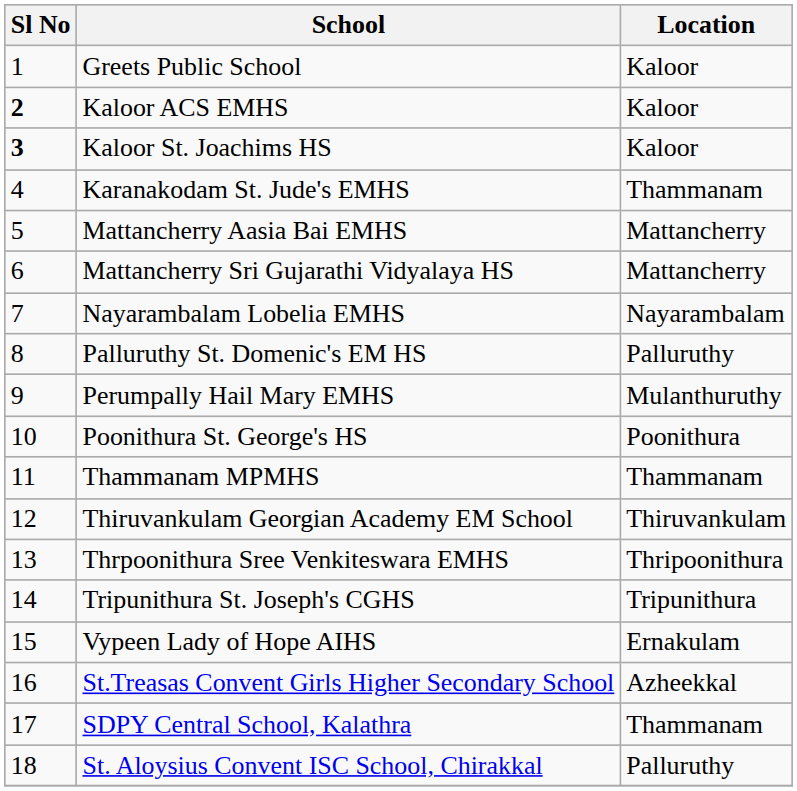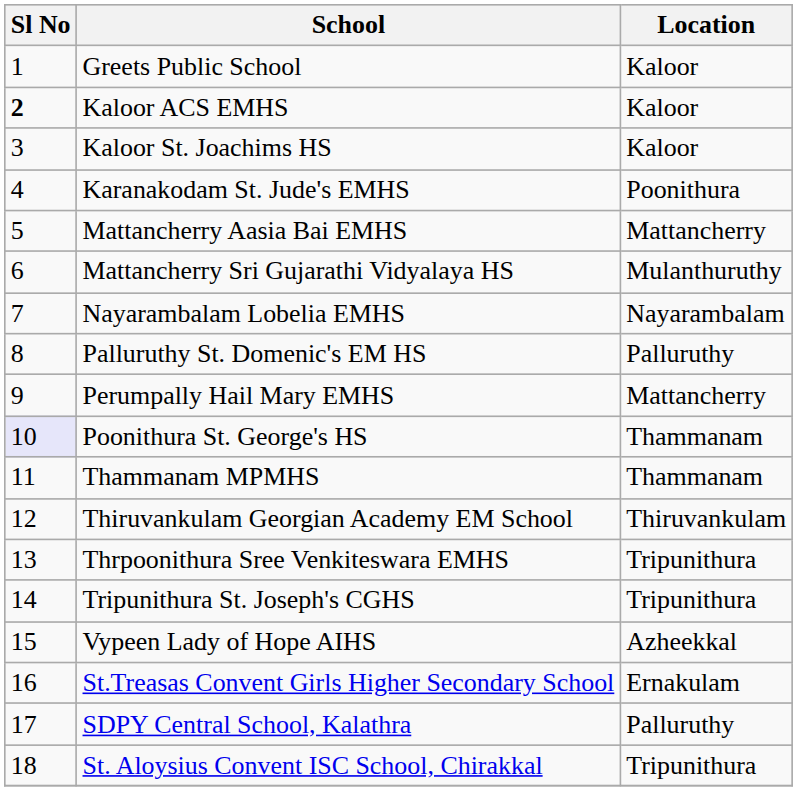 <table class="sortable wikitable">
 <tr>
 <th>Sl No</th>
 <th>School</th>
 <th>Location</th>
 </tr>
 <tr>
 <td>1</td>
 <td>Greets Public School</td>
 <td>Kaloor</td>
 </tr>
 <tr>
 <td><strong>2</strong></td>
 <td>Kaloor ACS EMHS</td>
 <td>Kaloor</td>
 </tr>
 <tr>
-<td><strong>3</strong></td>
+<td>3</td>
 <td>Kaloor St. Joachims HS</td>
 <td>Kaloor</td>
 </tr>
 <tr>
 <td>4</td>
 <td>Karanakodam St. Jude's EMHS</td>
-<td>Thammanam</td>
+<td>Poonithura</td>
 </tr>
 <tr>
 <td>5</td>
 <td>Mattancherry Aasia Bai EMHS</td>
 <td>Mattancherry</td>
 </tr>
 <tr>
 <td>6</td>
 <td>Mattancherry Sri Gujarathi Vidyalaya HS</td>
-<td>Mattancherry</td>
+<td>Mulanthuruthy</td>
 </tr>
 <tr>
 <td>7</td>
 <td>Nayarambalam Lobelia EMHS</td>
 <td>Nayarambalam</td>
 </tr>
 <tr>
 <td>8</td>
 <td>Palluruthy St. Domenic's EM HS</td>
 <td>Palluruthy</td>
 </tr>
 <tr>
 <td>9</td>
 <td>Perumpally Hail Mary EMHS</td>
-<td>Mulanthuruthy</td>
+<td>Mattancherry</td>
 </tr>
 <tr>
-<td>10</td>
+<td style="background: lavender;">10</td>
 <td>Poonithura St. George's HS</td>
-<td>Poonithura</td>
+<td>Thammanam</td>
 </tr>
 <tr>
 <td>11</td>
 <td>Thammanam MPMHS</td>
 <td>Thammanam</td>
 </tr>
 <tr>
 <td>12</td>
 <td>Thiruvankulam Georgian Academy EM School</td>
 <td>Thiruvankulam</td>
 </tr>
 <tr>
 <td>13</td>
 <td>Thrpoonithura Sree Venkiteswara EMHS</td>
-<td>Thripoonithura</td>
+<td>Tripunithura</td>
 </tr>
 <tr>
 <td>14</td>
 <td>Tripunithura St. Joseph's CGHS</td>
 <td>Tripunithura</td>
 </tr>
 <tr>
 <td>15</td>
 <td>Vypeen Lady of Hope AIHS</td>
-<td>Ernakulam</td>
+<td>Azheekkal</td>
 </tr>
 <tr>
 <td>16</td>
 <td><a href='#'>St.Treasas Convent Girls Higher Secondary School</a></td>
-<td>Azheekkal</td>
+<td>Ernakulam</td>
 </tr>
 <tr>
 <td>17</td>
 <td><a href='#'>SDPY Central School, Kalathra</a></td>
-<td>Thammanam</td>
+<td>Palluruthy</td>
 </tr>
 <tr>
 <td>18</td>
 <td><a href='#'>St. Aloysius Convent ISC School, Chirakkal</a></td>
-<td>Palluruthy</td>
+<td>Tripunithura</td>
 </tr>
 <tr>
 </tr>
 </table>
